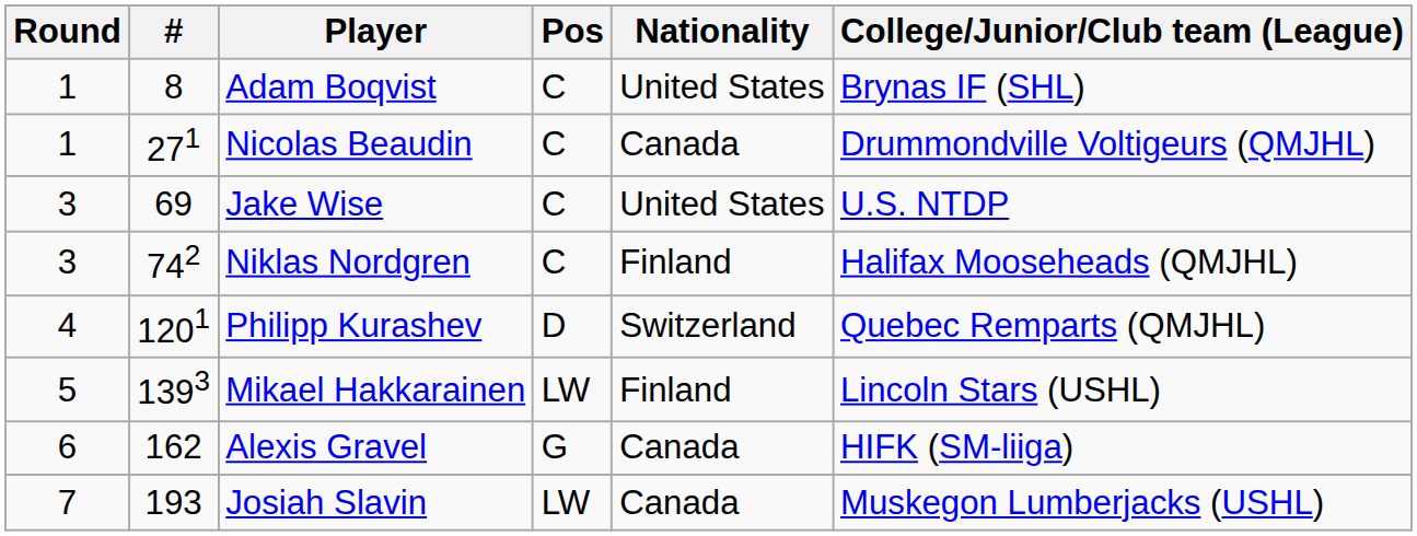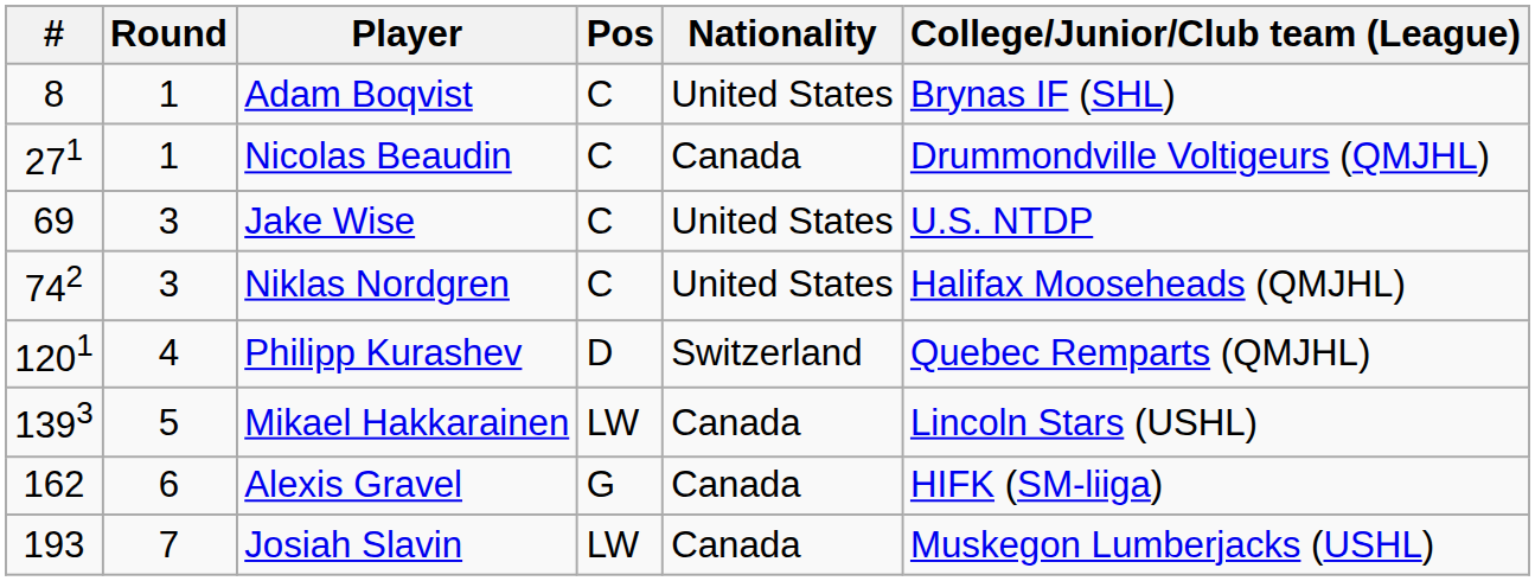 <table class="wikitable">
 <tr>
+<th>#</th>
 <th>Round</th>
-<th>#</th>
 <th>Player</th>
 <th>Pos</th>
 <th>Nationality</th>
 <th>College/Junior/Club team (League)</th>
 </tr>
 <tr>
+<td style="text-align:center;">8</td>
 <td style="text-align:center;">1</td>
-<td style="text-align:center;">8</td>
 <td><a href='#'>Adam Boqvist</a></td>
 <td>C</td>
 <td> United States</td>
 <td><a href='#'>Brynas IF</a> (<a href='#'>SHL</a>)</td>
 </tr>
 <tr>
+<td style="text-align:center;">27<sup>1</sup></td>
 <td style="text-align:center;">1</td>
-<td style="text-align:center;">27<sup>1</sup></td>
 <td><a href='#'>Nicolas Beaudin</a></td>
 <td>C</td>
 <td> Canada</td>
 <td><a href='#'>Drummondville Voltigeurs</a> (<a href='#'>QMJHL</a>)</td>
 </tr>
 <tr>
+<td style="text-align:center;">69</td>
 <td style="text-align:center;">3</td>
-<td style="text-align:center;">69</td>
 <td><a href='#'>Jake Wise</a></td>
 <td>C</td>
 <td> United States</td>
 <td><a href='#'>U.S. NTDP</a></td>
 </tr>
 <tr>
+<td style="text-align:center;">74<sup>2</sup></td>
 <td style="text-align:center;">3</td>
-<td style="text-align:center;">74<sup>2</sup></td>
 <td><a href='#'>Niklas Nordgren</a></td>
 <td>C</td>
-<td> Finland</td>
+<td> United States</td>
 <td><a href='#'>Halifax Mooseheads</a> (QMJHL)</td>
 </tr>
 <tr>
+<td style="text-align:center;">120<sup>1</sup></td>
 <td style="text-align:center;">4</td>
-<td style="text-align:center;">120<sup>1</sup></td>
 <td><a href='#'>Philipp Kurashev</a></td>
 <td>D</td>
 <td> Switzerland</td>
 <td><a href='#'>Quebec Remparts</a> (QMJHL)</td>
 </tr>
 <tr>
+<td style="text-align:center;">139<sup>3</sup></td>
 <td style="text-align:center;">5</td>
-<td style="text-align:center;">139<sup>3</sup></td>
 <td><a href='#'>Mikael Hakkarainen</a></td>
 <td>LW</td>
-<td> Finland</td>
+<td> Canada</td>
 <td><a href='#'>Lincoln Stars</a> (USHL)</td>
 </tr>
 <tr>
+<td style="text-align:center;">162</td>
 <td style="text-align:center;">6</td>
-<td style="text-align:center;">162</td>
 <td><a href='#'>Alexis Gravel</a></td>
 <td>G</td>
 <td> Canada</td>
 <td><a href='#'>HIFK</a> (<a href='#'>SM-liiga</a>)</td>
 </tr>
 <tr>
+<td style="text-align:center;">193</td>
 <td style="text-align:center;">7</td>
-<td style="text-align:center;">193</td>
 <td><a href='#'>Josiah Slavin</a></td>
 <td>LW</td>
 <td> Canada</td>
 <td><a href='#'>Muskegon Lumberjacks</a> (<a href='#'>USHL</a>)</td>
 </tr>
 </table>
